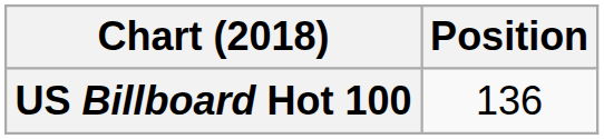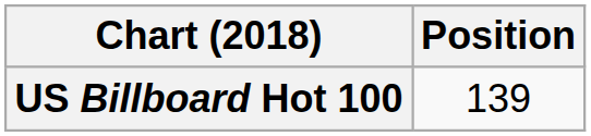 <table class="wikitable plainrowheaders" style="text-align:center">
 <tr>
 <th>Chart (2018)</th>
 <th>Position</th>
 </tr>
 <tr>
 <th scope="row">US <em>Billboard</em> Hot 100</th>
-<td>136</td>
+<td>139</td>
 </tr>
 </table>
